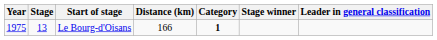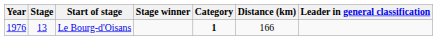 <table class="wikitable" style="text-align: center;">
 <tr>
 <th>Year</th>
 <th>Stage</th>
 <th>Start of stage</th>
+<th>Stage winner</th>
+<th>Category</th>
 <th>Distance (km)</th>
-<th>Category</th>
-<th>Stage winner</th>
 <th>Leader in <a href='#'>general classification</a></th>
 </tr>
 <tr>
-<td><a href='#'>1975</a></td>
+<td><a href='#'>1976</a></td>
 <td><a href='#'>13</a></td>
 <td><a href='#'>Le Bourg-d'Oisans</a></td>
+<td></td>
+<td><strong>1</strong></td>
 <td>166</td>
-<td><strong>1</strong></td>
-<td></td>
 <td></td>
 </tr>
 </table>
